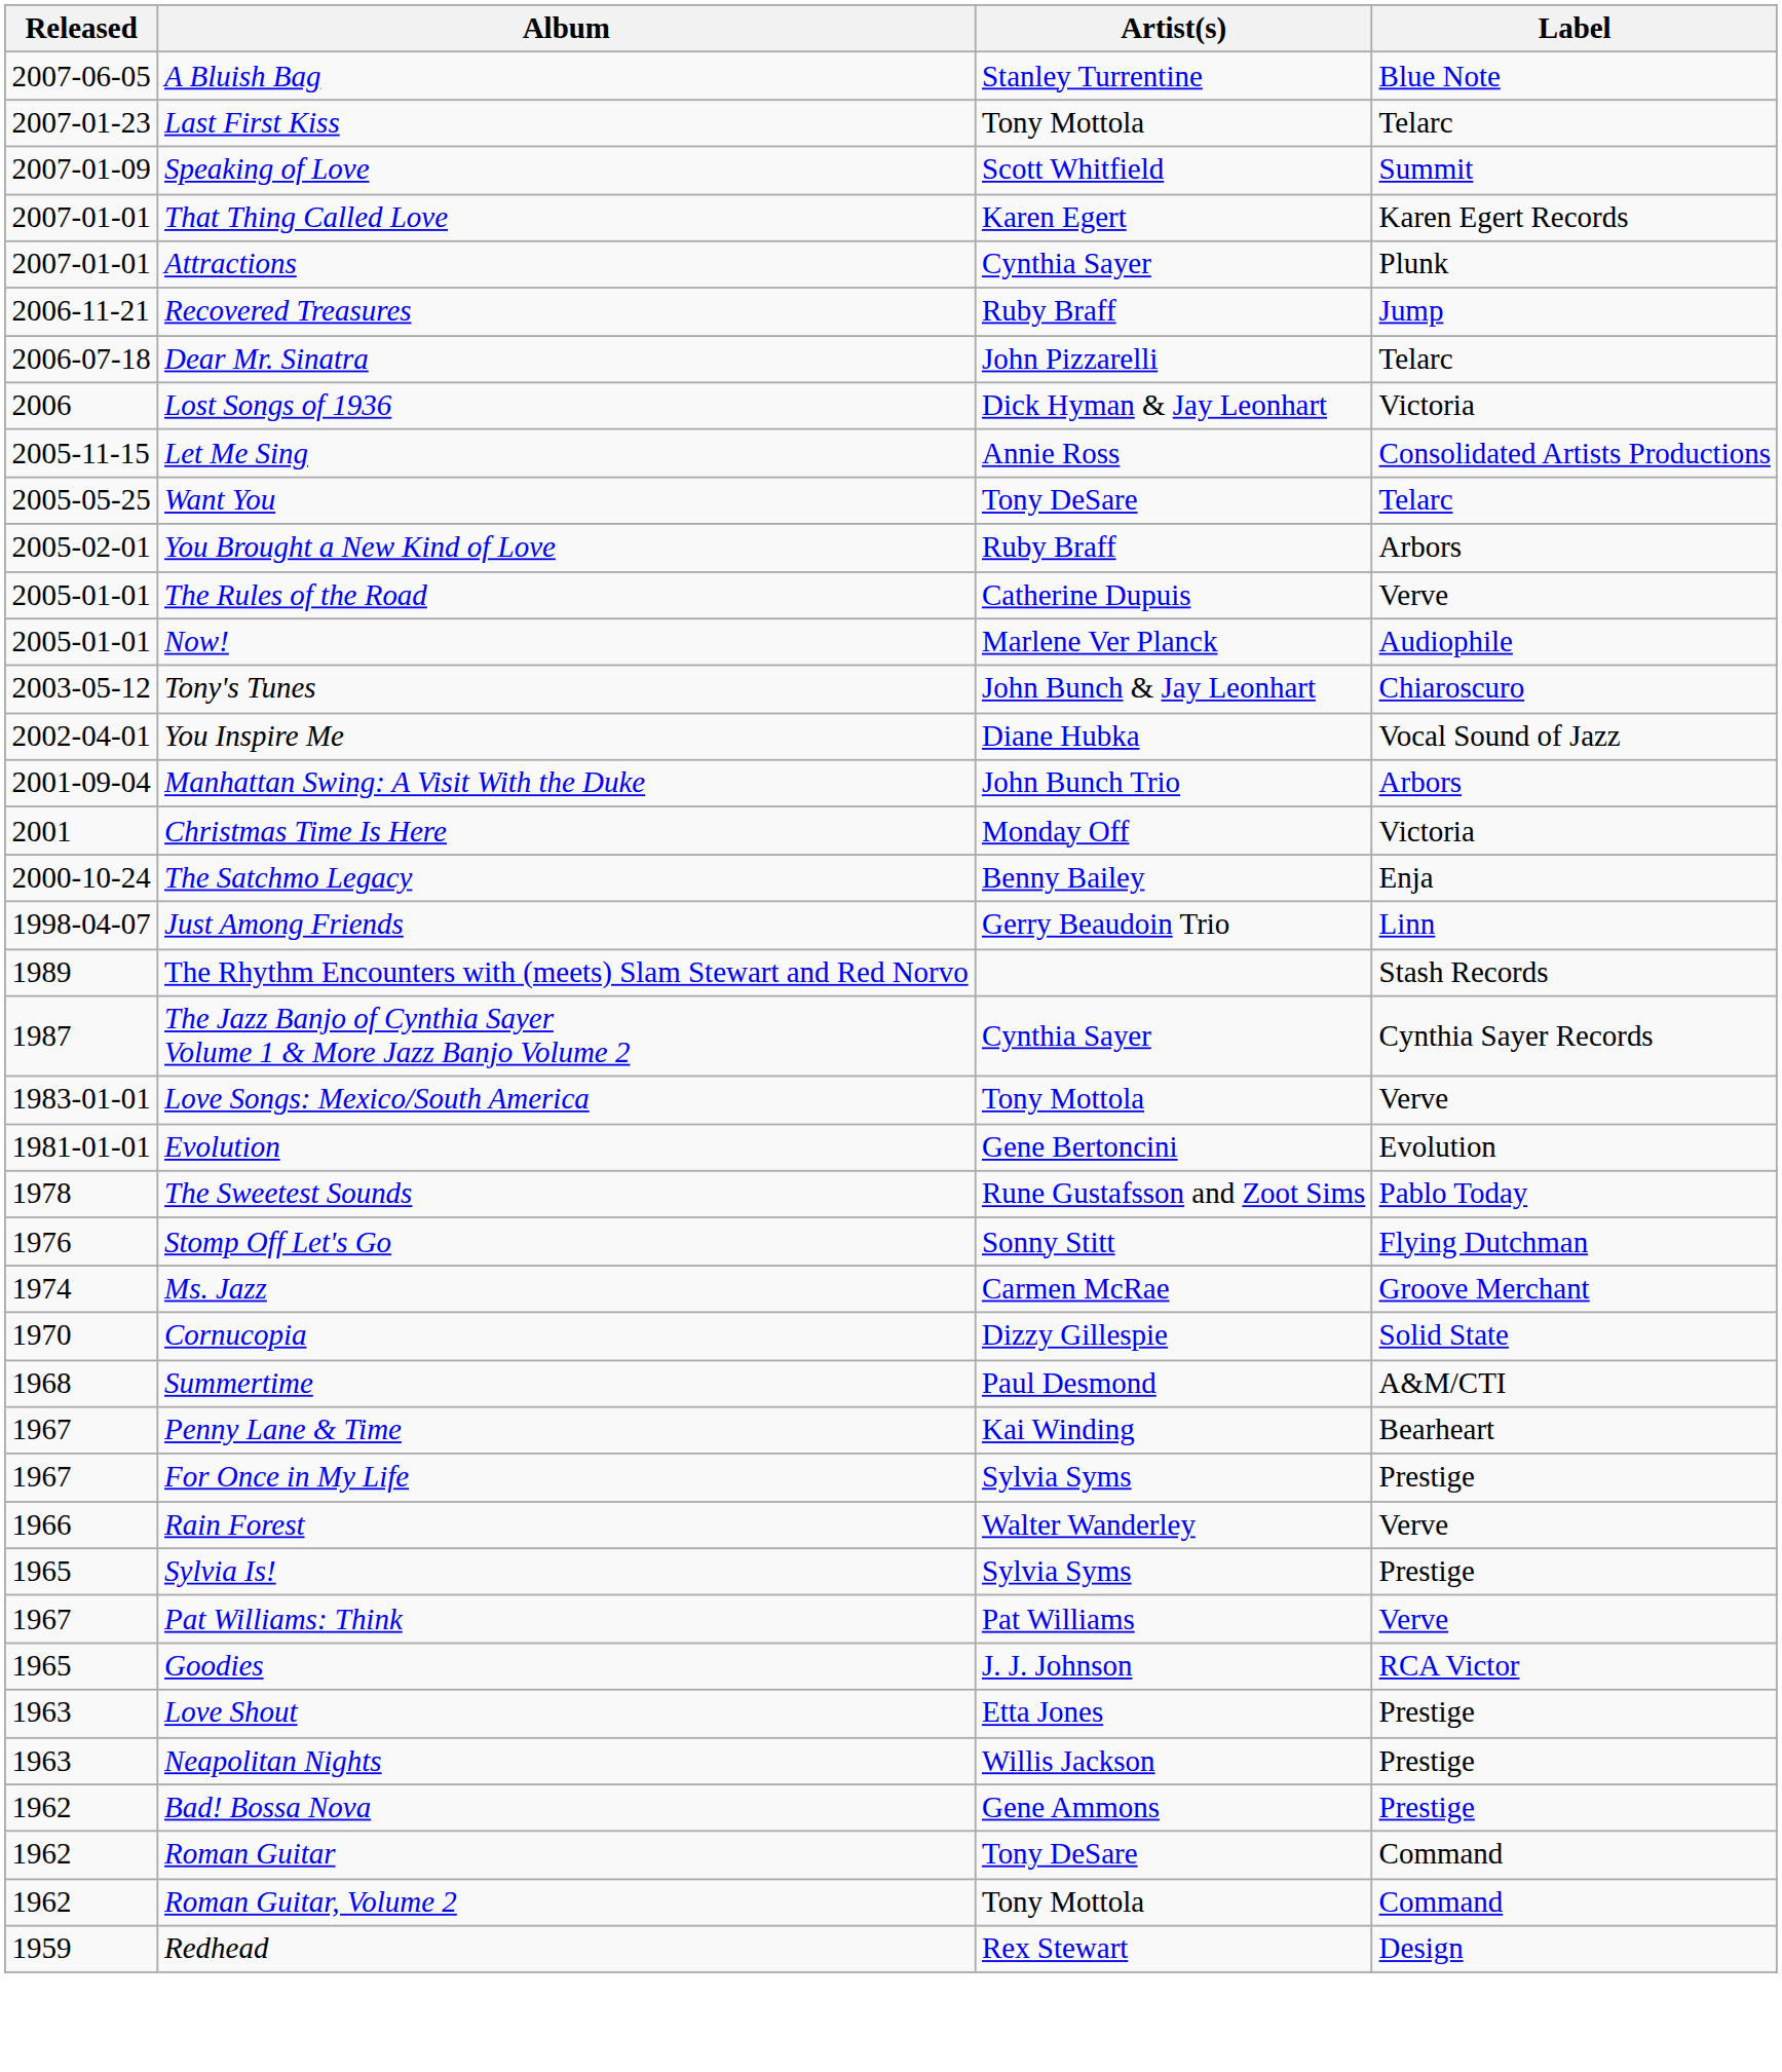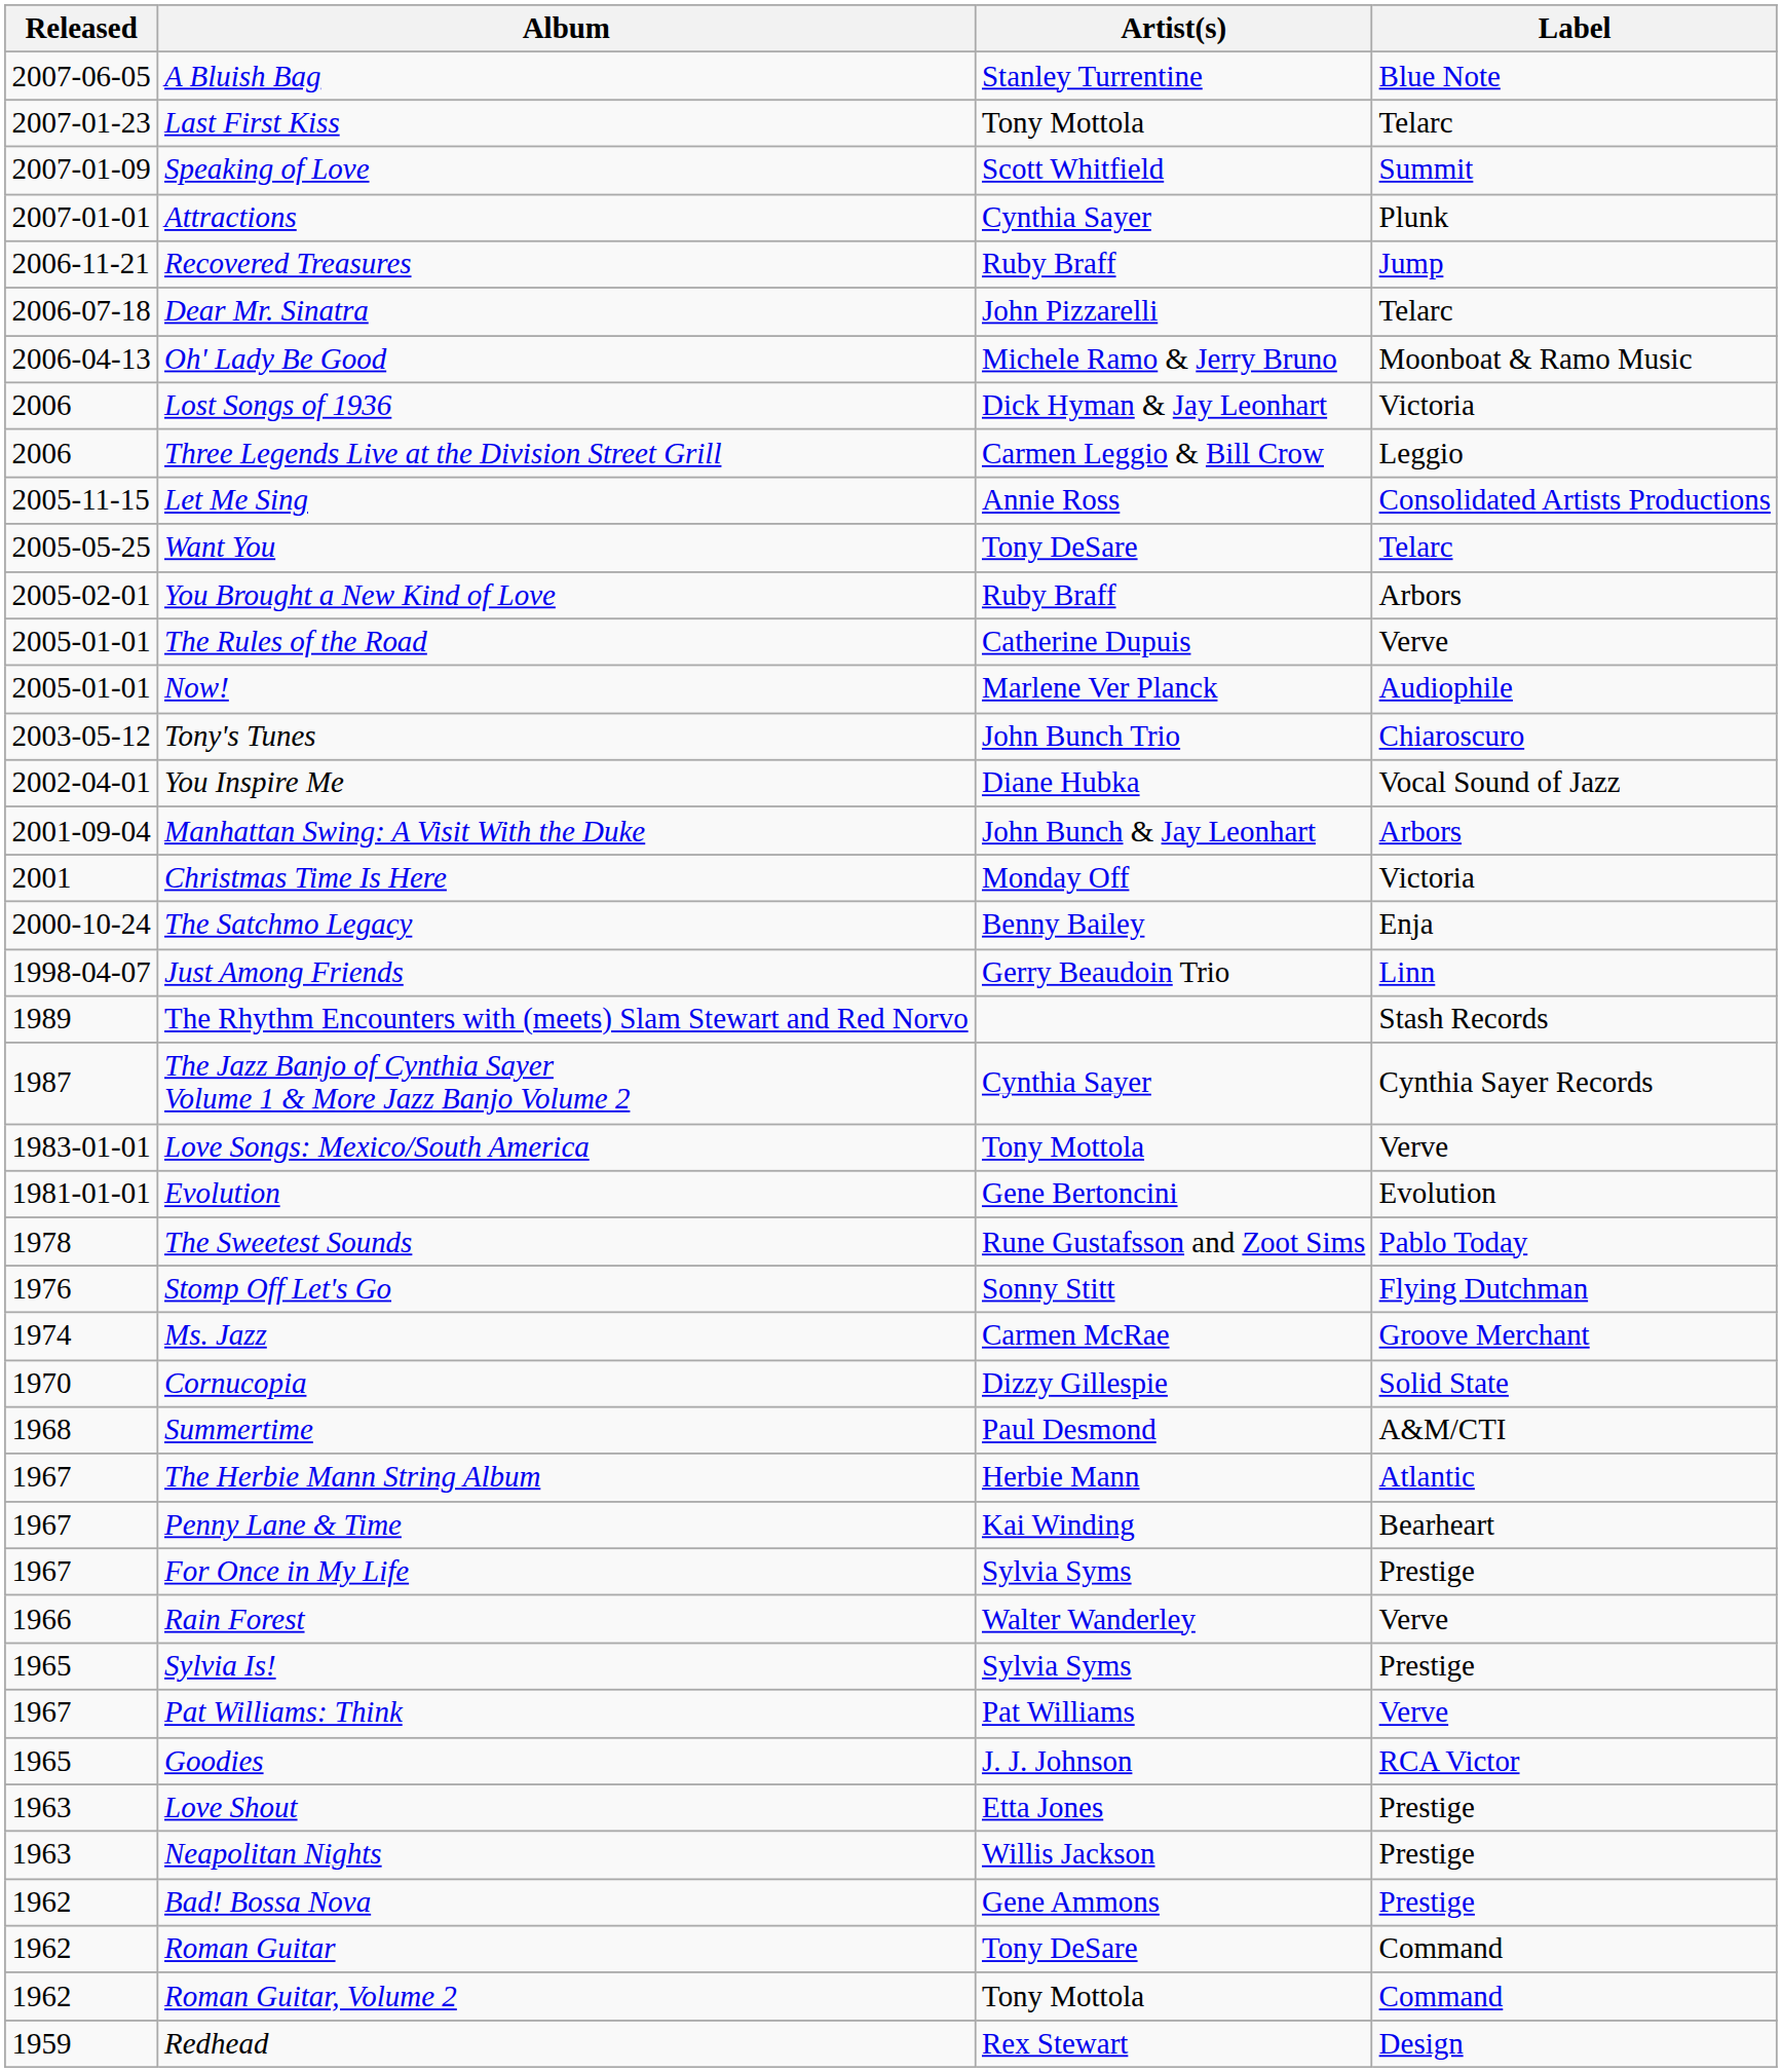 <table class="wikitable sortable">
 <tr>
 <th>Released</th>
 <th>Album</th>
 <th>Artist(s)</th>
 <th>Label</th>
 </tr>
 <tr>
 <td>2007-06-05</td>
 <td><em><a href='#'>A Bluish Bag</a></em></td>
 <td><a href='#'>Stanley Turrentine</a></td>
 <td><a href='#'>Blue Note</a></td>
 </tr>
 <tr>
 <td>2007-01-23</td>
 <td><em><a href='#'>Last First Kiss</a></em></td>
 <td>Tony Mottola</td>
 <td>Telarc</td>
 </tr>
 <tr>
 <td>2007-01-09</td>
 <td><em><a href='#'>Speaking of Love</a></em></td>
 <td><a href='#'>Scott Whitfield</a></td>
 <td><a href='#'>Summit</a></td>
 </tr>
 <tr>
 <td>2007-01-01</td>
-<td><em><a href='#'>That Thing Called Love</a></em></td>
-<td><a href='#'>Karen Egert</a></td>
-<td>Karen Egert Records</td>
-</tr>
-<tr>
-<td>2007-01-01</td>
 <td><em><a href='#'>Attractions</a></em></td>
 <td><a href='#'>Cynthia Sayer</a></td>
 <td>Plunk</td>
 </tr>
 <tr>
 <td>2006-11-21</td>
 <td><em><a href='#'>Recovered Treasures</a></em></td>
 <td><a href='#'>Ruby Braff</a></td>
 <td><a href='#'>Jump</a></td>
 </tr>
 <tr>
 <td>2006-07-18</td>
 <td><em><a href='#'>Dear Mr. Sinatra</a></em></td>
 <td><a href='#'>John Pizzarelli</a></td>
 <td>Telarc</td>
 </tr>
 <tr>
+<td>2006-04-13</td>
+<td><em><a href='#'>Oh' Lady Be Good</a></em></td>
+<td><a href='#'>Michele Ramo</a> & <a href='#'>Jerry Bruno</a></td>
+<td>Moonboat & Ramo Music</td>
+</tr>
+<tr>
 <td>2006</td>
 <td><em><a href='#'>Lost Songs of 1936</a></em></td>
 <td><a href='#'>Dick Hyman</a> & <a href='#'>Jay Leonhart</a></td>
 <td>Victoria</td>
+</tr>
+<tr>
+<td>2006</td>
+<td><em><a href='#'>Three Legends Live at the Division Street Grill</a></em></td>
+<td><a href='#'>Carmen Leggio</a> & <a href='#'>Bill Crow</a></td>
+<td>Leggio</td>
 </tr>
 <tr>
 <td>2005-11-15</td>
 <td><em><a href='#'>Let Me Sing</a></em></td>
 <td><a href='#'>Annie Ross</a></td>
 <td><a href='#'>Consolidated Artists Productions</a></td>
 </tr>
 <tr>
 <td>2005-05-25</td>
 <td><em><a href='#'>Want You</a></em></td>
 <td><a href='#'>Tony DeSare</a></td>
 <td><a href='#'>Telarc</a></td>
 </tr>
 <tr>
 <td>2005-02-01</td>
 <td><em><a href='#'>You Brought a New Kind of Love</a></em></td>
 <td><a href='#'>Ruby Braff</a></td>
 <td>Arbors</td>
 </tr>
 <tr>
 <td>2005-01-01</td>
 <td><em><a href='#'>The Rules of the Road</a></em></td>
 <td><a href='#'>Catherine Dupuis</a></td>
 <td>Verve</td>
 </tr>
 <tr>
 <td>2005-01-01</td>
 <td><em><a href='#'>Now!</a></em></td>
 <td><a href='#'>Marlene Ver Planck</a></td>
 <td><a href='#'>Audiophile</a></td>
 </tr>
 <tr>
 <td>2003-05-12</td>
 <td><em>Tony's Tunes</em></td>
-<td><a href='#'>John Bunch</a> & <a href='#'>Jay Leonhart</a></td>
+<td><a href='#'>John Bunch Trio</a></td>
 <td><a href='#'>Chiaroscuro</a></td>
 </tr>
 <tr>
 <td>2002-04-01</td>
 <td><em>You Inspire Me</em></td>
 <td><a href='#'>Diane Hubka</a></td>
 <td>Vocal Sound of Jazz</td>
 </tr>
 <tr>
 <td>2001-09-04</td>
 <td><em><a href='#'>Manhattan Swing: A Visit With the Duke</a></em></td>
-<td><a href='#'>John Bunch Trio</a></td>
+<td><a href='#'>John Bunch</a> & <a href='#'>Jay Leonhart</a></td>
 <td><a href='#'>Arbors</a></td>
 </tr>
 <tr>
 <td>2001</td>
 <td><em><a href='#'>Christmas Time Is Here</a></em></td>
 <td><a href='#'>Monday Off</a></td>
 <td>Victoria</td>
 </tr>
 <tr>
 <td>2000-10-24</td>
 <td><em><a href='#'>The Satchmo Legacy</a></em></td>
 <td><a href='#'>Benny Bailey</a></td>
 <td>Enja</td>
 </tr>
 <tr>
 <td>1998-04-07</td>
 <td><em><a href='#'>Just Among Friends</a></em></td>
 <td><a href='#'>Gerry Beaudoin</a> Trio</td>
 <td><a href='#'>Linn</a></td>
 </tr>
 <tr>
 <td>1989</td>
 <td><a href='#'>The Rhythm Encounters with (meets) Slam Stewart and Red Norvo</a></td>
 <td></td>
 <td>Stash Records</td>
 </tr>
 <tr>
 <td>1987</td>
 <td><em><a href='#'>The Jazz Banjo of Cynthia Sayer<br>Volume 1 & More Jazz Banjo Volume 2</a></em></td>
 <td><a href='#'>Cynthia Sayer</a></td>
 <td>Cynthia Sayer Records</td>
 </tr>
 <tr>
 <td>1983-01-01</td>
 <td><em><a href='#'>Love Songs: Mexico/South America</a></em></td>
 <td><a href='#'>Tony Mottola</a></td>
 <td>Verve</td>
 </tr>
 <tr>
 <td>1981-01-01</td>
 <td><em><a href='#'>Evolution</a></em></td>
 <td><a href='#'>Gene Bertoncini</a></td>
 <td>Evolution</td>
 </tr>
 <tr>
 <td>1978</td>
 <td><em><a href='#'>The Sweetest Sounds</a></em></td>
 <td><a href='#'>Rune Gustafsson</a> and <a href='#'>Zoot Sims</a></td>
 <td><a href='#'>Pablo Today</a></td>
 </tr>
 <tr>
 <td>1976</td>
 <td><em><a href='#'>Stomp Off Let's Go</a></em></td>
 <td><a href='#'>Sonny Stitt</a></td>
 <td><a href='#'>Flying Dutchman</a></td>
 </tr>
 <tr>
 <td>1974</td>
 <td><em><a href='#'>Ms. Jazz</a></em></td>
 <td><a href='#'>Carmen McRae</a></td>
 <td><a href='#'>Groove Merchant</a></td>
 </tr>
 <tr>
 <td>1970</td>
 <td><em><a href='#'>Cornucopia</a></em></td>
 <td><a href='#'>Dizzy Gillespie</a></td>
 <td><a href='#'>Solid State</a></td>
 </tr>
 <tr>
 <td>1968</td>
 <td><em><a href='#'>Summertime</a></em></td>
 <td><a href='#'>Paul Desmond</a></td>
 <td>A&M/CTI</td>
 </tr>
 <tr>
 <td>1967</td>
+<td><em><a href='#'>The Herbie Mann String Album</a></em></td>
+<td><a href='#'>Herbie Mann</a></td>
+<td><a href='#'>Atlantic</a></td>
+</tr>
+<tr>
+<td>1967</td>
 <td><em><a href='#'>Penny Lane & Time</a></em></td>
 <td><a href='#'>Kai Winding</a></td>
 <td>Bearheart</td>
 </tr>
 <tr>
 <td>1967</td>
 <td><em><a href='#'>For Once in My Life</a></em></td>
 <td><a href='#'>Sylvia Syms</a></td>
 <td>Prestige</td>
 </tr>
 <tr>
 <td>1966</td>
 <td><em><a href='#'>Rain Forest</a></em></td>
 <td><a href='#'>Walter Wanderley</a></td>
 <td>Verve</td>
 </tr>
 <tr>
 <td>1965</td>
 <td><em><a href='#'>Sylvia Is!</a></em></td>
 <td><a href='#'>Sylvia Syms</a></td>
 <td>Prestige</td>
 </tr>
 <tr>
 <td>1967</td>
 <td><em><a href='#'>Pat Williams: Think</a></em></td>
 <td><a href='#'>Pat Williams</a></td>
 <td><a href='#'>Verve</a></td>
 </tr>
 <tr>
 <td>1965</td>
 <td><em><a href='#'>Goodies</a></em></td>
 <td><a href='#'>J. J. Johnson</a></td>
 <td><a href='#'>RCA Victor</a></td>
 </tr>
 <tr>
 <td>1963</td>
 <td><em><a href='#'>Love Shout</a></em></td>
 <td><a href='#'>Etta Jones</a></td>
 <td>Prestige</td>
 </tr>
 <tr>
 <td>1963</td>
 <td><em><a href='#'>Neapolitan Nights</a></em></td>
 <td><a href='#'>Willis Jackson</a></td>
 <td>Prestige</td>
 </tr>
 <tr>
 <td>1962</td>
 <td><em><a href='#'>Bad! Bossa Nova</a></em></td>
 <td><a href='#'>Gene Ammons</a></td>
 <td><a href='#'>Prestige</a></td>
 </tr>
 <tr>
 <td>1962</td>
 <td><em><a href='#'>Roman Guitar</a></em></td>
 <td><a href='#'>Tony DeSare</a></td>
 <td>Command</td>
 </tr>
 <tr>
 <td>1962</td>
 <td><em><a href='#'>Roman Guitar, Volume 2</a></em></td>
 <td>Tony Mottola</td>
 <td><a href='#'>Command</a></td>
 </tr>
 <tr>
 <td>1959</td>
 <td><em>Redhead</em></td>
 <td><a href='#'>Rex Stewart</a></td>
 <td><a href='#'>Design</a></td>
 </tr>
 </table>
